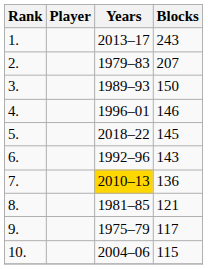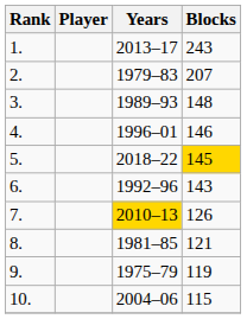 <table class="wikitable sortable">
 <tr>
 <th>Rank</th>
 <th>Player</th>
 <th>Years</th>
 <th>Blocks</th>
 </tr>
 <tr>
 <td>1.</td>
 <td></td>
 <td>2013–17</td>
 <td>243</td>
 </tr>
 <tr>
 <td>2.</td>
 <td></td>
 <td>1979–83</td>
 <td>207</td>
 </tr>
 <tr>
 <td>3.</td>
 <td></td>
 <td>1989–93</td>
-<td>150</td>
+<td>148</td>
 </tr>
 <tr>
 <td>4.</td>
 <td></td>
 <td>1996–01</td>
 <td>146</td>
 </tr>
 <tr>
 <td>5.</td>
 <td></td>
 <td>2018–22</td>
-<td>145</td>
+<td style="background: gold;">145</td>
 </tr>
 <tr>
 <td>6.</td>
 <td></td>
 <td>1992–96</td>
 <td>143</td>
 </tr>
 <tr>
 <td>7.</td>
 <td></td>
 <td style="background: gold;">2010–13</td>
-<td>136</td>
+<td>126</td>
 </tr>
 <tr>
 <td>8.</td>
 <td></td>
 <td>1981–85</td>
 <td>121</td>
 </tr>
 <tr>
 <td>9.</td>
 <td></td>
 <td>1975–79</td>
-<td>117</td>
+<td>119</td>
 </tr>
 <tr>
 <td>10.</td>
 <td></td>
 <td>2004–06</td>
 <td>115</td>
 </tr>
 <tr>
 </tr>
 </table>
